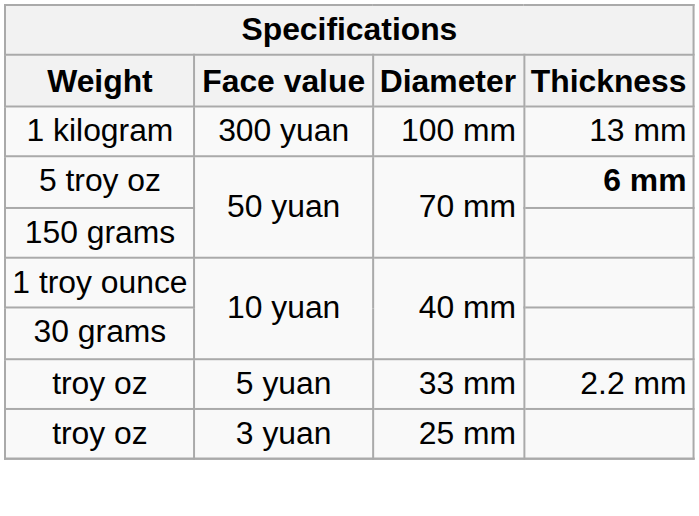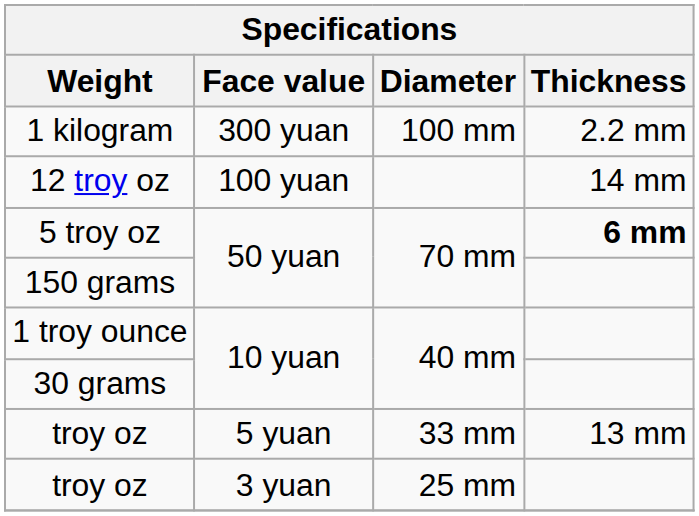 <table wikitable class="wikitable" style="text-align:center;">
 <tr>
 <th colspan="4">Specifications</th>
 </tr>
 <tr>
 <th>Weight</th>
 <th>Face value</th>
 <th>Diameter</th>
 <th>Thickness</th>
 </tr>
 <tr>
 <td>1 kilogram</td>
 <td>300 yuan</td>
 <td style="text-align:right;">100 mm</td>
-<td style="text-align:right;">13 mm</td>
+<td style="text-align:right;">2.2 mm</td>
+</tr>
+<tr>
+<td>12 <a href='#'>troy</a> oz</td>
+<td>100 yuan</td>
+<td style="text-align:right;"></td>
+<td style="text-align:right;">14 mm</td>
 </tr>
 <tr>
 <td>5 troy oz</td>
 <td rowspan="2">50 yuan</td>
 <td rowspan="2" style="text-align:right;">70 mm</td>
 <td style="text-align:right;"><strong>6 mm</strong></td>
 </tr>
 <tr>
 <td>150 grams</td>
 <td style="text-align:right;"></td>
 </tr>
 <tr>
 <td>1 troy ounce</td>
 <td rowspan="2">10 yuan</td>
 <td rowspan="2" style="text-align:right;">40 mm</td>
 <td style="text-align:right;"></td>
 </tr>
 <tr>
 <td>30 grams</td>
 <td style="text-align:right;"></td>
 </tr>
 <tr>
 <td> troy oz</td>
 <td>5 yuan</td>
 <td style="text-align:right;">33 mm</td>
-<td style="text-align:right;">2.2 mm</td>
+<td style="text-align:right;">13 mm</td>
 </tr>
 <tr>
 <td> troy oz</td>
 <td>3 yuan</td>
 <td style="text-align:right;">25 mm</td>
 <td style="text-align:right;"></td>
 </tr>
 <tr>
 </tr>
 </table>
